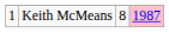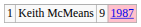 <table class="wikitable">
 <tr>
 </tr>
 <tr>
 <td>1</td>
 <td>Keith McMeans</td>
-<td>8</td>
+<td>9</td>
 <td style="background: pink;"><a href='#'>1987</a></td>
 </tr>
 </table>
